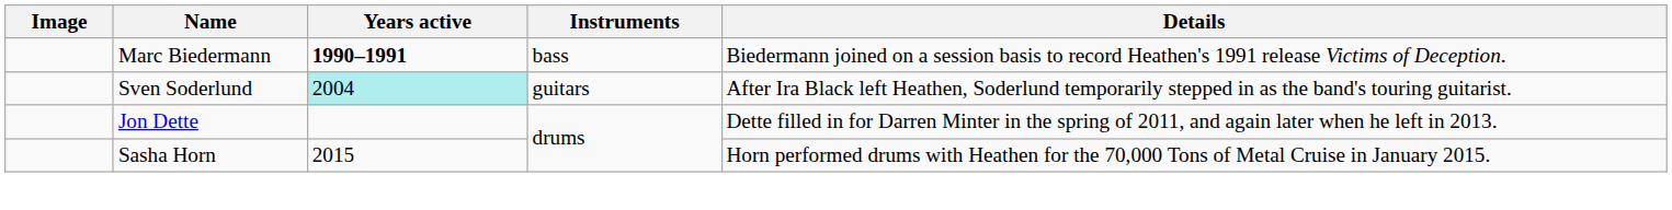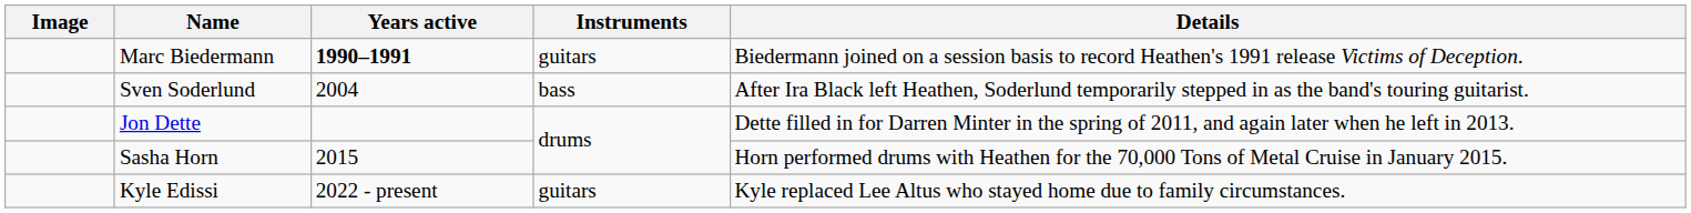 <table class="wikitable" border="1" width=100%>
 <tr>
 <th width="75">Image</th>
 <th width="140">Name</th>
 <th width="160">Years active</th>
 <th width="140">Instruments</th>
 <th>Details</th>
 </tr>
 <tr>
 <td></td>
 <td>Marc Biedermann</td>
 <td><strong>1990–1991 </strong></td>
-<td>bass</td>
+<td>guitars</td>
 <td>Biedermann joined on a session basis to record Heathen's 1991 release <em>Victims of Deception</em>.</td>
 </tr>
 <tr>
 <td></td>
 <td>Sven Soderlund</td>
-<td style="background: paleturquoise;">2004 </td>
-<td>guitars</td>
+<td>2004 </td>
+<td>bass</td>
 <td>After Ira Black left Heathen, Soderlund temporarily stepped in as the band's touring guitarist.</td>
 </tr>
 <tr>
 <td></td>
 <td><a href='#'>Jon Dette</a></td>
 <td></td>
 <td rowspan="2">drums</td>
 <td>Dette filled in for Darren Minter in the spring of 2011, and again later when he left in 2013.</td>
 </tr>
 <tr>
 <td></td>
 <td>Sasha Horn</td>
 <td>2015 </td>
 <td>Horn performed drums with Heathen for the 70,000 Tons of Metal Cruise in January 2015.</td>
 </tr>
+<tr>
+<td></td>
+<td>Kyle Edissi</td>
+<td>2022 - present </td>
+<td>guitars</td>
+<td>Kyle replaced Lee Altus who stayed home due to family circumstances.</td>
+</tr>
 </table>
